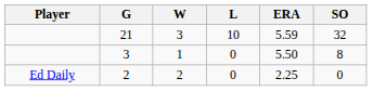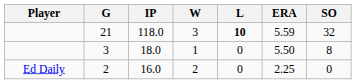 <table class="wikitable sortable">
 <tr>
 <th bgcolor="#DDDDFF" width="16%">Player</th>
 <th bgcolor="#DDDDFF" width="9%">G</th>
+<th bgcolor="#DDDDFF" width="9%">IP</th>
 <th bgcolor="#DDDDFF" width="9%">W</th>
 <th bgcolor="#DDDDFF" width="9%">L</th>
 <th bgcolor="#DDDDFF" width="9%">ERA</th>
 <th bgcolor="#DDDDFF" width="9%">SO</th>
 </tr>
 <tr align="center">
 <td></td>
 <td>21</td>
+<td>118.0</td>
 <td>3</td>
-<td>10</td>
+<td><strong>10</strong></td>
 <td>5.59</td>
 <td>32</td>
 </tr>
 <tr align="center">
 <td></td>
 <td>3</td>
+<td>18.0</td>
 <td>1</td>
 <td>0</td>
 <td>5.50</td>
 <td>8</td>
 </tr>
 <tr align="center">
 <td><a href='#'>Ed Daily</a></td>
 <td>2</td>
+<td>16.0</td>
 <td>2</td>
 <td>0</td>
 <td>2.25</td>
 <td>0</td>
 </tr>
 </table>
